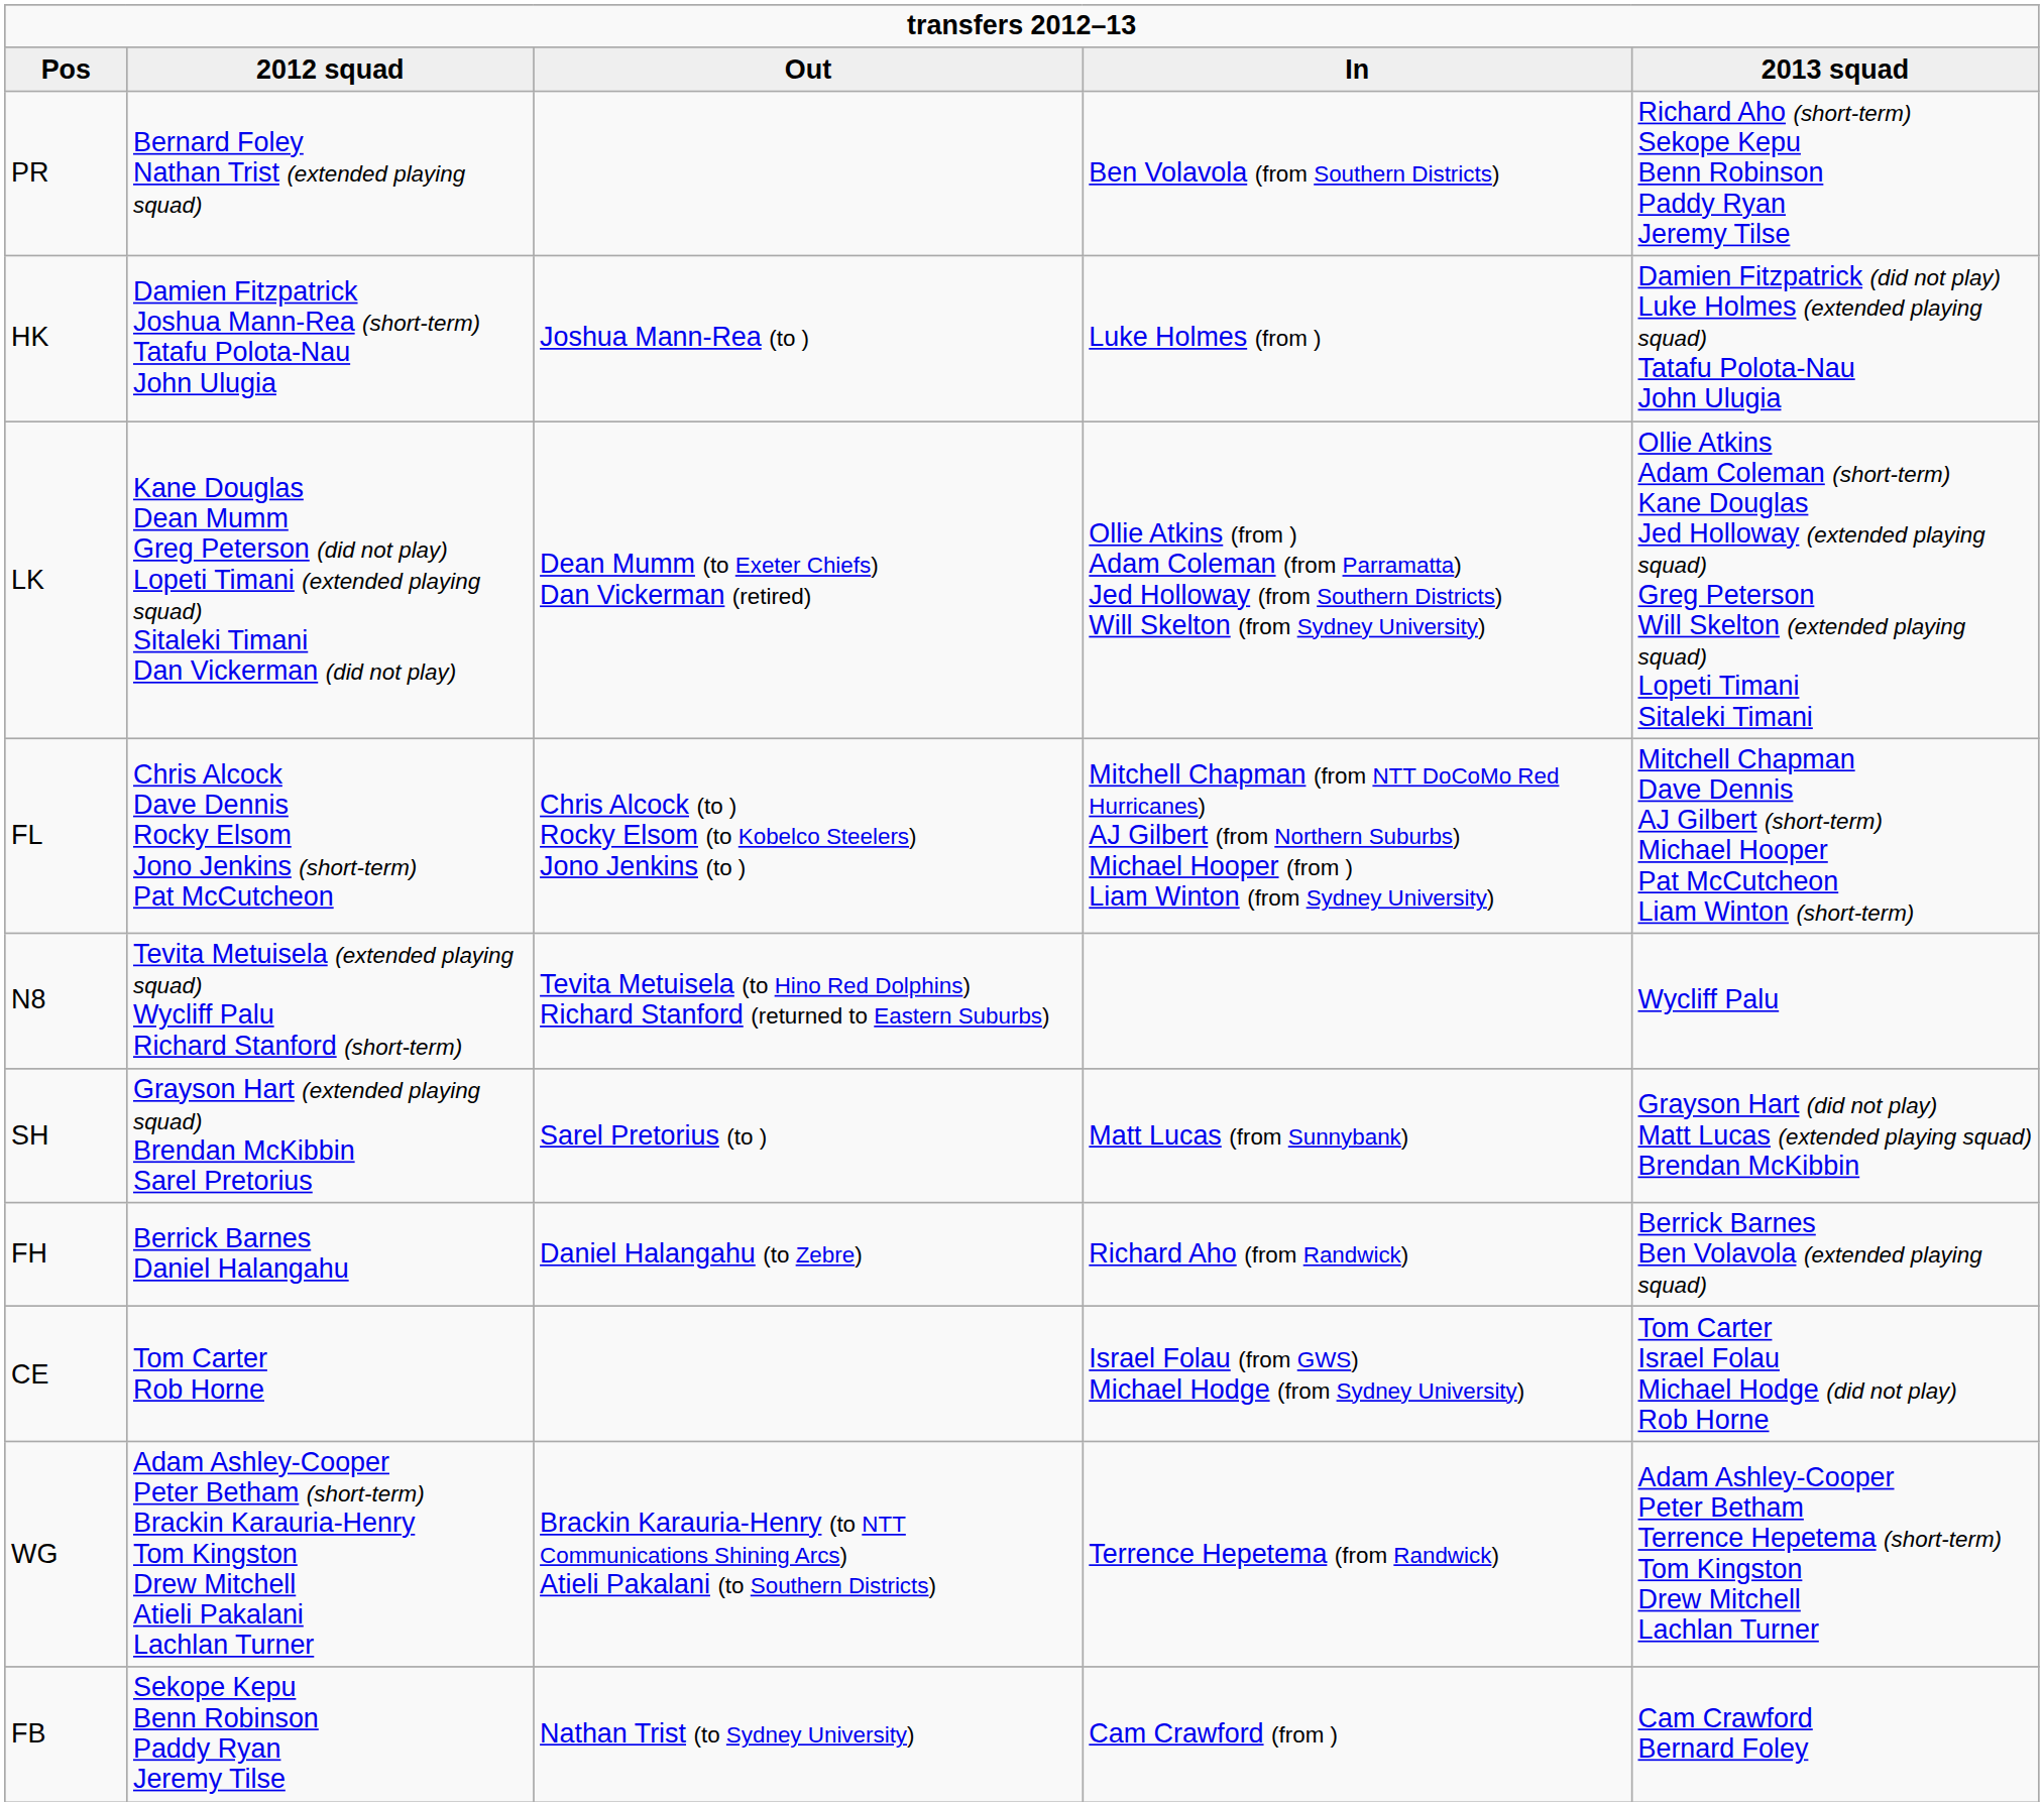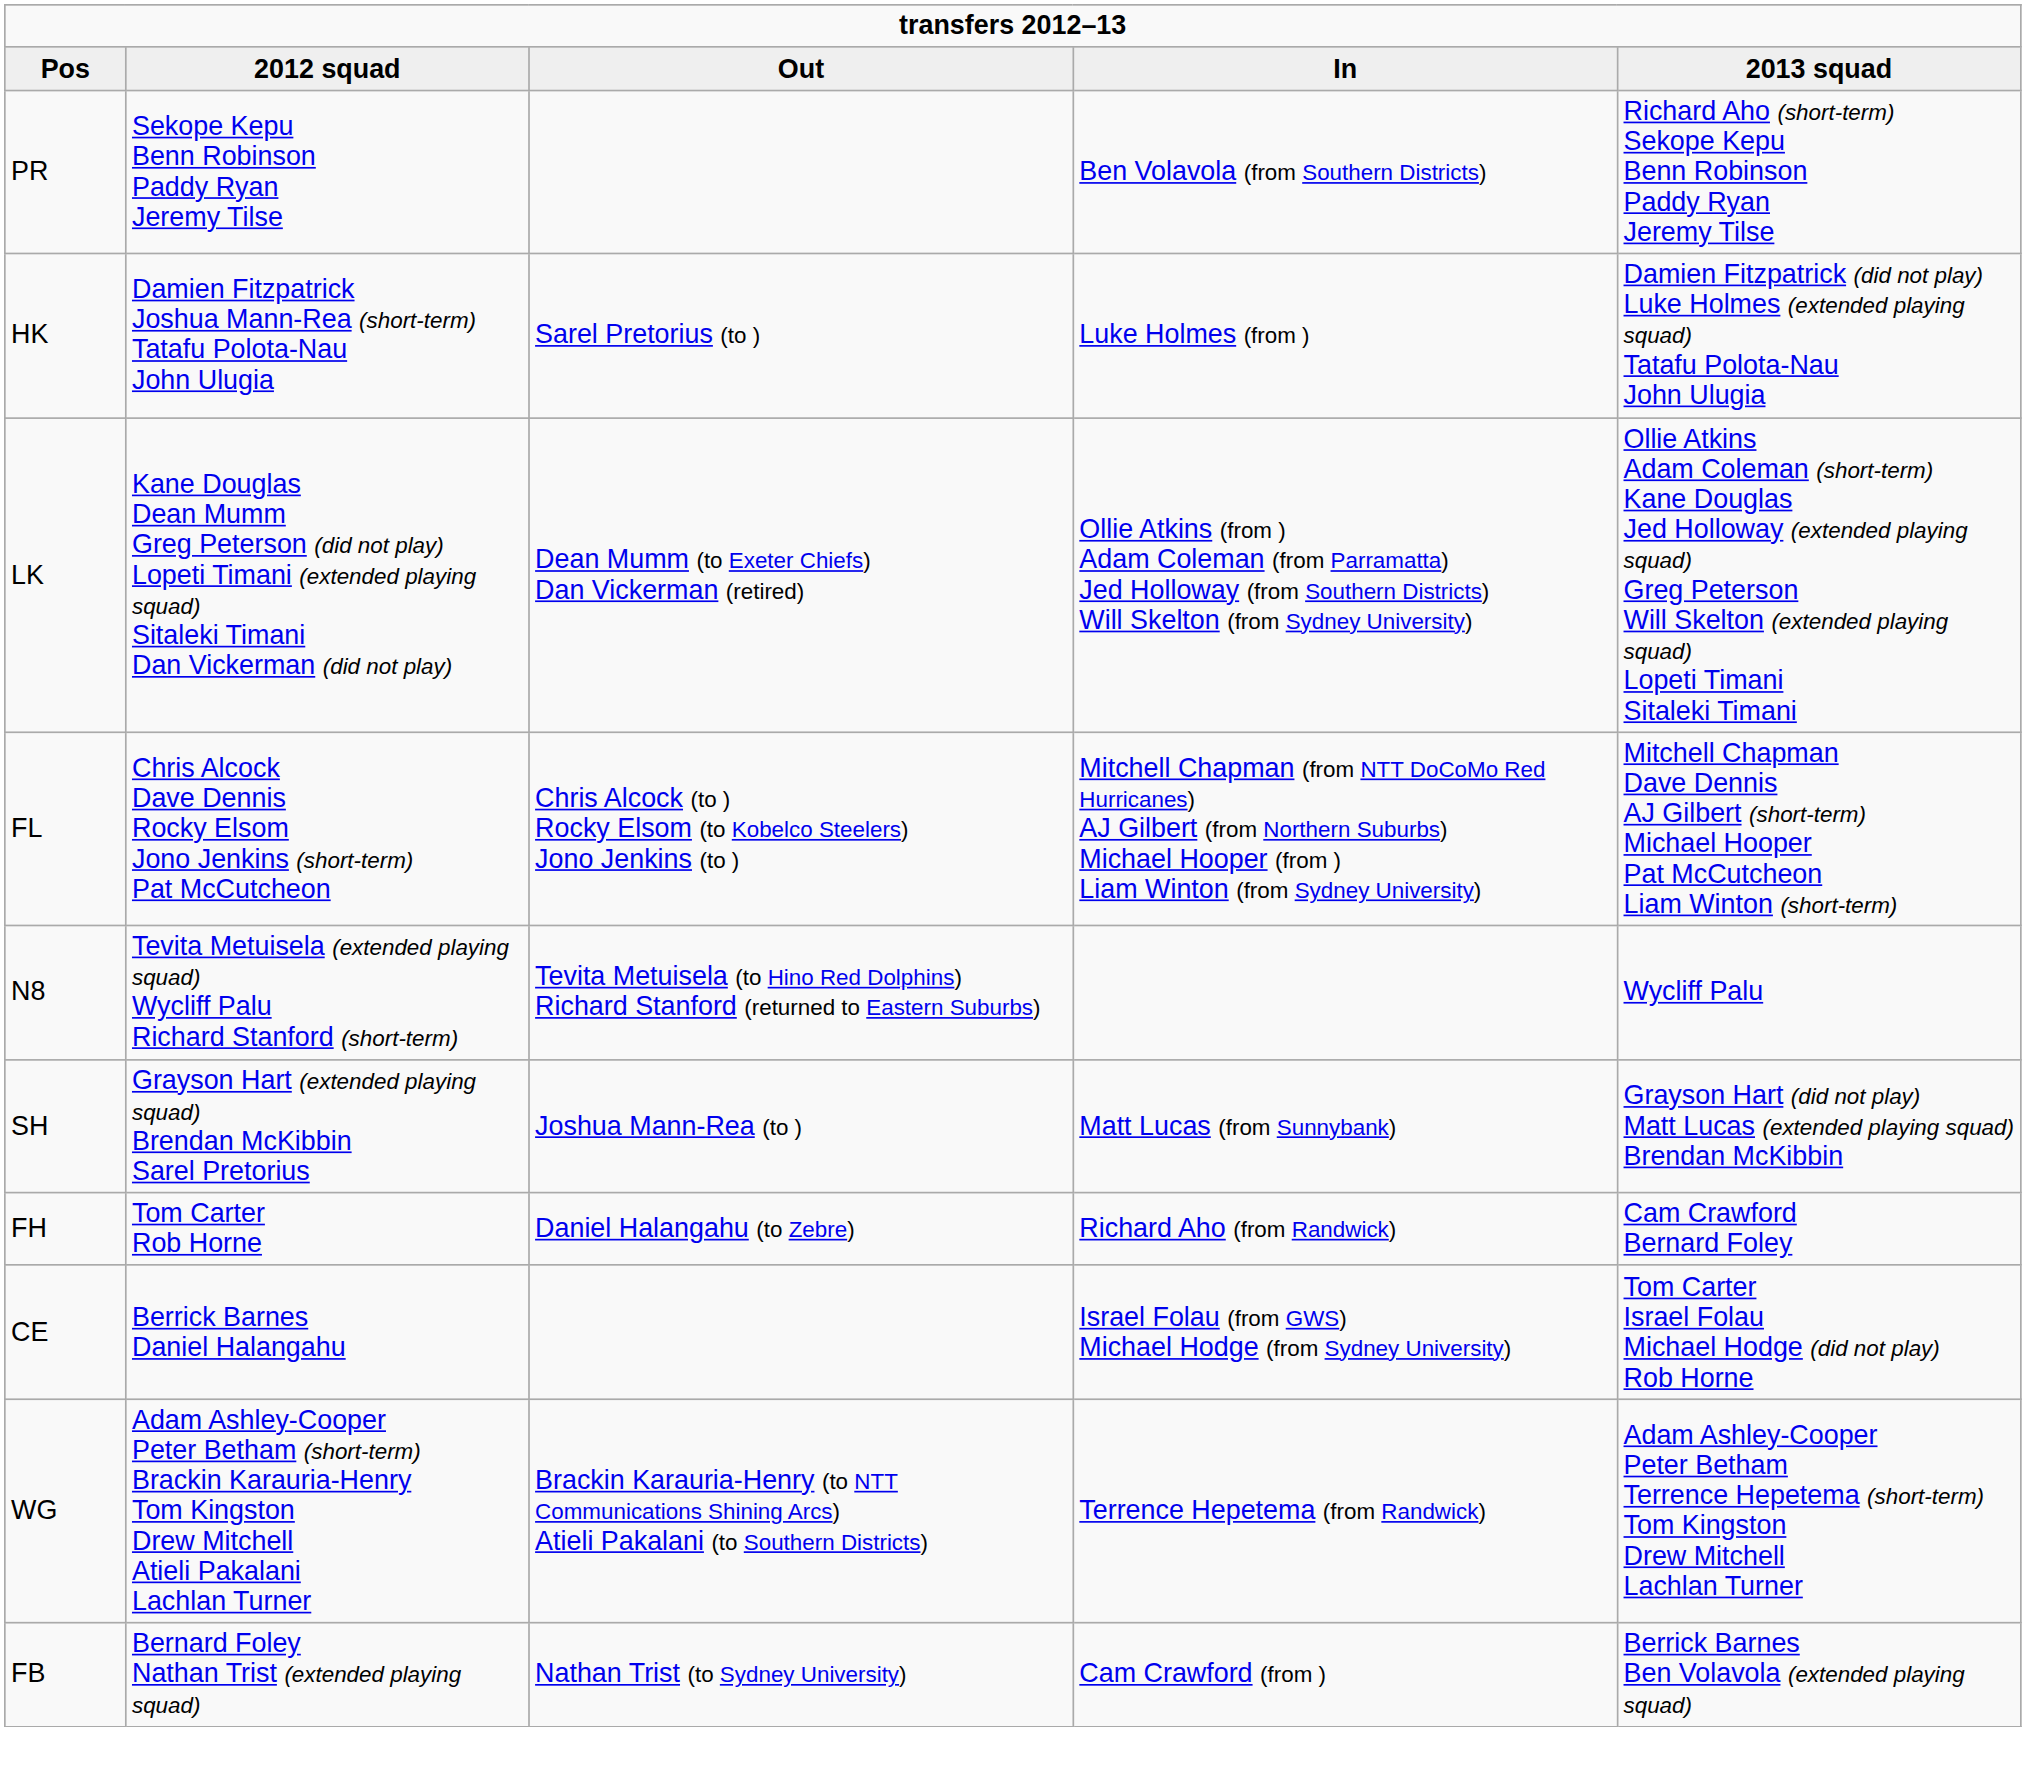 <table class="wikitable" style="text-align: left; width:95%">
 <tr>
 <td colspan="100%" style="text-align:center;"><strong> transfers 2012–13</strong></td>
 </tr>
 <tr>
 <th style="background:#efefef; width:6%;">Pos</th>
 <th style="background:#efefef; width:20%;">2012 squad</th>
 <th style="background:#efefef; width:27%;">Out</th>
 <th style="background:#efefef; width:27%;">In</th>
 <th style="background:#efefef; width:20%;">2013 squad</th>
 </tr>
 <tr>
 <td>PR</td>
-<td> <a href='#'>Bernard Foley</a><br><a href='#'>Nathan Trist</a> <small><em>(extended playing squad)</em></small></td>
+<td> <a href='#'>Sekope Kepu</a><br><a href='#'>Benn Robinson</a><br><a href='#'>Paddy Ryan</a><br><a href='#'>Jeremy Tilse</a></td>
 <td></td>
 <td>  <a href='#'>Ben Volavola</a> <small>(from <a href='#'>Southern Districts</a>)</small></td>
 <td> <a href='#'>Richard Aho</a> <small><em>(short-term)</em></small><br><a href='#'>Sekope Kepu</a><br><a href='#'>Benn Robinson</a><br><a href='#'>Paddy Ryan</a><br><a href='#'>Jeremy Tilse</a></td>
 </tr>
 <tr>
 <td>HK</td>
 <td> <a href='#'>Damien Fitzpatrick</a><br><a href='#'>Joshua Mann-Rea</a> <small><em>(short-term)</em></small><br><a href='#'>Tatafu Polota-Nau</a><br><a href='#'>John Ulugia</a></td>
-<td>  <a href='#'>Joshua Mann-Rea</a> <small>(to )</small></td>
+<td>  <a href='#'>Sarel Pretorius</a> <small>(to )</small></td>
 <td>  <a href='#'>Luke Holmes</a> <small>(from )</small></td>
 <td> <a href='#'>Damien Fitzpatrick</a> <small><em>(did not play)</em></small><br><a href='#'>Luke Holmes</a> <small><em>(extended playing squad)</em></small><br><a href='#'>Tatafu Polota-Nau</a><br><a href='#'>John Ulugia</a></td>
 </tr>
 <tr>
 <td>LK</td>
 <td> <a href='#'>Kane Douglas</a><br><a href='#'>Dean Mumm</a><br><a href='#'>Greg Peterson</a> <small><em>(did not play)</em></small><br><a href='#'>Lopeti Timani</a> <small><em>(extended playing squad)</em></small><br><a href='#'>Sitaleki Timani</a><br><a href='#'>Dan Vickerman</a> <small><em>(did not play)</em></small></td>
 <td>  <a href='#'>Dean Mumm</a> <small>(to  <a href='#'>Exeter Chiefs</a>)</small><br> <a href='#'>Dan Vickerman</a> <small>(retired)</small></td>
 <td>  <a href='#'>Ollie Atkins</a> <small>(from )</small><br> <a href='#'>Adam Coleman</a> <small>(from <a href='#'>Parramatta</a>)</small><br> <a href='#'>Jed Holloway</a> <small>(from <a href='#'>Southern Districts</a>)</small><br> <a href='#'>Will Skelton</a> <small>(from <a href='#'>Sydney University</a>)</small></td>
 <td> <a href='#'>Ollie Atkins</a><br><a href='#'>Adam Coleman</a> <small><em>(short-term)</em></small><br><a href='#'>Kane Douglas</a><br><a href='#'>Jed Holloway</a> <small><em>(extended playing squad)</em></small><br><a href='#'>Greg Peterson</a><br><a href='#'>Will Skelton</a> <small><em>(extended playing squad)</em></small><br><a href='#'>Lopeti Timani</a><br><a href='#'>Sitaleki Timani</a></td>
 </tr>
 <tr>
 <td>FL</td>
 <td> <a href='#'>Chris Alcock</a><br><a href='#'>Dave Dennis</a><br><a href='#'>Rocky Elsom</a><br><a href='#'>Jono Jenkins</a> <small><em>(short-term)</em></small><br><a href='#'>Pat McCutcheon</a></td>
 <td>  <a href='#'>Chris Alcock</a> <small>(to )</small><br> <a href='#'>Rocky Elsom</a> <small>(to  <a href='#'>Kobelco Steelers</a>)</small><br> <a href='#'>Jono Jenkins</a> <small>(to )</small></td>
 <td>  <a href='#'>Mitchell Chapman</a> <small>(from  <a href='#'>NTT DoCoMo Red Hurricanes</a>)</small><br> <a href='#'>AJ Gilbert</a> <small>(from <a href='#'>Northern Suburbs</a>)</small><br> <a href='#'>Michael Hooper</a> <small>(from )</small><br> <a href='#'>Liam Winton</a> <small>(from <a href='#'>Sydney University</a>)</small></td>
 <td> <a href='#'>Mitchell Chapman</a><br><a href='#'>Dave Dennis</a><br><a href='#'>AJ Gilbert</a> <small><em>(short-term)</em></small><br><a href='#'>Michael Hooper</a><br><a href='#'>Pat McCutcheon</a><br><a href='#'>Liam Winton</a> <small><em>(short-term)</em></small></td>
 </tr>
 <tr>
 <td>N8</td>
 <td> <a href='#'>Tevita Metuisela</a> <small><em>(extended playing squad)</em></small><br><a href='#'>Wycliff Palu</a><br><a href='#'>Richard Stanford</a> <small><em>(short-term)</em></small></td>
 <td>  <a href='#'>Tevita Metuisela</a> <small>(to  <a href='#'>Hino Red Dolphins</a>)</small><br> <a href='#'>Richard Stanford</a> <small>(returned to <a href='#'>Eastern Suburbs</a>)</small></td>
 <td></td>
 <td> <a href='#'>Wycliff Palu</a></td>
 </tr>
 <tr>
 <td>SH</td>
 <td> <a href='#'>Grayson Hart</a> <small><em>(extended playing squad)</em></small><br><a href='#'>Brendan McKibbin</a><br><a href='#'>Sarel Pretorius</a></td>
-<td>  <a href='#'>Sarel Pretorius</a> <small>(to )</small></td>
+<td>  <a href='#'>Joshua Mann-Rea</a> <small>(to )</small></td>
 <td>  <a href='#'>Matt Lucas</a> <small>(from <a href='#'>Sunnybank</a>)</small></td>
 <td> <a href='#'>Grayson Hart</a> <small><em>(did not play)</em></small><br><a href='#'>Matt Lucas</a> <small><em>(extended playing squad)</em></small><br><a href='#'>Brendan McKibbin</a></td>
 </tr>
 <tr>
 <td>FH</td>
-<td> <a href='#'>Berrick Barnes</a><br><a href='#'>Daniel Halangahu</a></td>
+<td> <a href='#'>Tom Carter</a><br><a href='#'>Rob Horne</a></td>
 <td>  <a href='#'>Daniel Halangahu</a> <small>(to  <a href='#'>Zebre</a>)</small></td>
 <td>  <a href='#'>Richard Aho</a> <small>(from <a href='#'>Randwick</a>)</small></td>
-<td> <a href='#'>Berrick Barnes</a><br><a href='#'>Ben Volavola</a> <small><em>(extended playing squad)</em></small></td>
+<td> <a href='#'>Cam Crawford</a><br><a href='#'>Bernard Foley</a></td>
 </tr>
 <tr>
 <td>CE</td>
-<td> <a href='#'>Tom Carter</a><br><a href='#'>Rob Horne</a></td>
+<td> <a href='#'>Berrick Barnes</a><br><a href='#'>Daniel Halangahu</a></td>
 <td></td>
 <td>  <a href='#'>Israel Folau</a> <small>(from <a href='#'>GWS</a>)</small><br> <a href='#'>Michael Hodge</a> <small>(from <a href='#'>Sydney University</a>)</small></td>
 <td> <a href='#'>Tom Carter</a><br><a href='#'>Israel Folau</a><br><a href='#'>Michael Hodge</a> <small><em>(did not play)</em></small><br><a href='#'>Rob Horne</a></td>
 </tr>
 <tr>
 <td>WG</td>
 <td> <a href='#'>Adam Ashley-Cooper</a><br><a href='#'>Peter Betham</a> <small><em>(short-term)</em></small><br><a href='#'>Brackin Karauria-Henry</a><br><a href='#'>Tom Kingston</a><br><a href='#'>Drew Mitchell</a><br><a href='#'>Atieli Pakalani</a><br><a href='#'>Lachlan Turner</a></td>
 <td>  <a href='#'>Brackin Karauria-Henry</a> <small>(to  <a href='#'>NTT Communications Shining Arcs</a>)</small><br> <a href='#'>Atieli Pakalani</a> <small>(to <a href='#'>Southern Districts</a>)</small></td>
 <td>  <a href='#'>Terrence Hepetema</a> <small>(from <a href='#'>Randwick</a>)</small></td>
 <td> <a href='#'>Adam Ashley-Cooper</a><br><a href='#'>Peter Betham</a><br><a href='#'>Terrence Hepetema</a> <small><em>(short-term)</em></small><br><a href='#'>Tom Kingston</a><br><a href='#'>Drew Mitchell</a><br><a href='#'>Lachlan Turner</a></td>
 </tr>
 <tr>
 <td>FB</td>
-<td> <a href='#'>Sekope Kepu</a><br><a href='#'>Benn Robinson</a><br><a href='#'>Paddy Ryan</a><br><a href='#'>Jeremy Tilse</a></td>
+<td> <a href='#'>Bernard Foley</a><br><a href='#'>Nathan Trist</a> <small><em>(extended playing squad)</em></small></td>
 <td>  <a href='#'>Nathan Trist</a> <small>(to <a href='#'>Sydney University</a>)</small></td>
 <td>  <a href='#'>Cam Crawford</a> <small>(from )</small></td>
-<td> <a href='#'>Cam Crawford</a><br><a href='#'>Bernard Foley</a></td>
+<td> <a href='#'>Berrick Barnes</a><br><a href='#'>Ben Volavola</a> <small><em>(extended playing squad)</em></small></td>
 </tr>
 </table>
